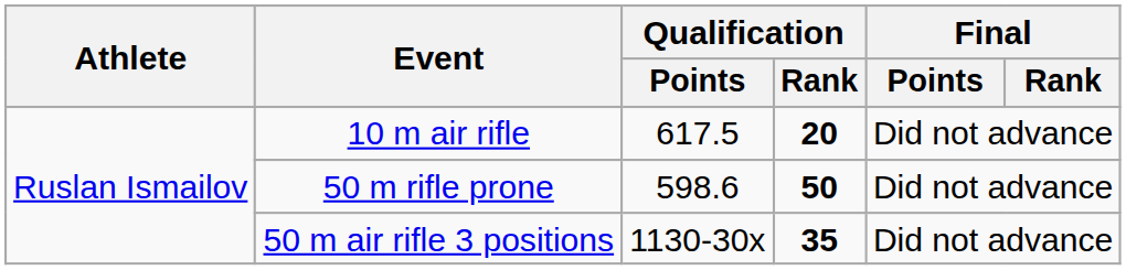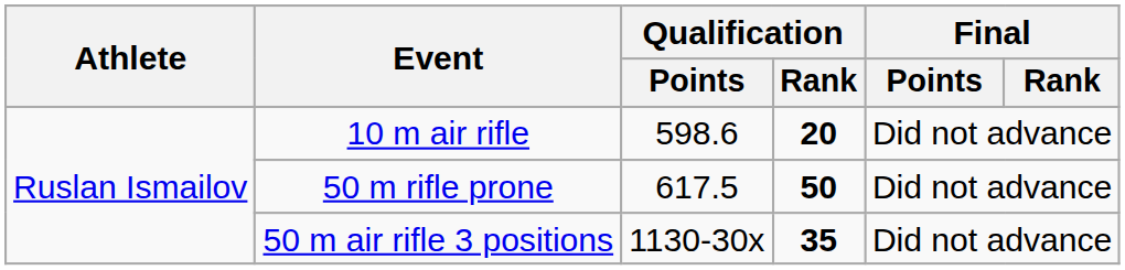 <table class=wikitable style="text-align:center; font-size:90%">
 <tr>
 <th rowspan=2>Athlete</th>
 <th rowspan=2>Event</th>
 <th colspan=2>Qualification</th>
 <th colspan=2>Final</th>
 </tr>
 <tr style="font-size:95%">
 <th>Points</th>
 <th>Rank</th>
 <th>Points</th>
 <th>Rank</th>
 </tr>
 <tr>
 <td align=left rowspan=3 align=left><a href='#'>Ruslan Ismailov</a></td>
 <td><a href='#'>10 m air rifle</a></td>
-<td>617.5</td>
+<td>598.6</td>
 <td><strong>20</strong></td>
 <td colspan=2>Did not advance</td>
 </tr>
 <tr>
 <td><a href='#'>50 m rifle prone</a></td>
-<td>598.6</td>
+<td>617.5</td>
 <td><strong>50</strong></td>
 <td colspan=2>Did not advance</td>
 </tr>
 <tr>
 <td><a href='#'>50 m air rifle 3 positions</a></td>
 <td>1130-30x</td>
 <td><strong>35</strong></td>
 <td colspan=2>Did not advance</td>
 </tr>
 </table>
